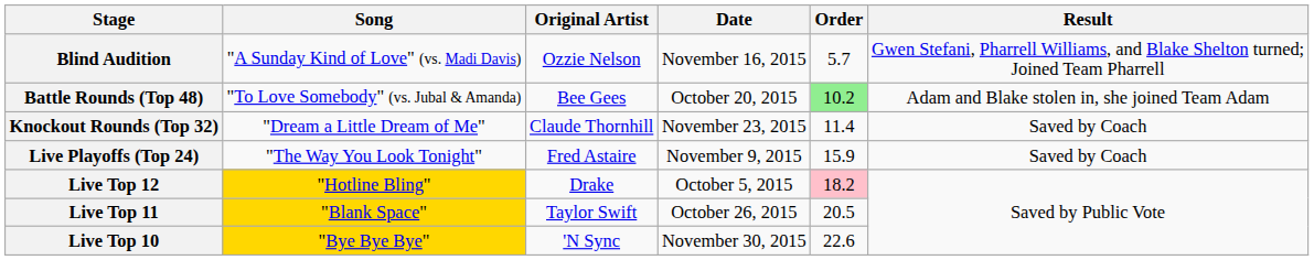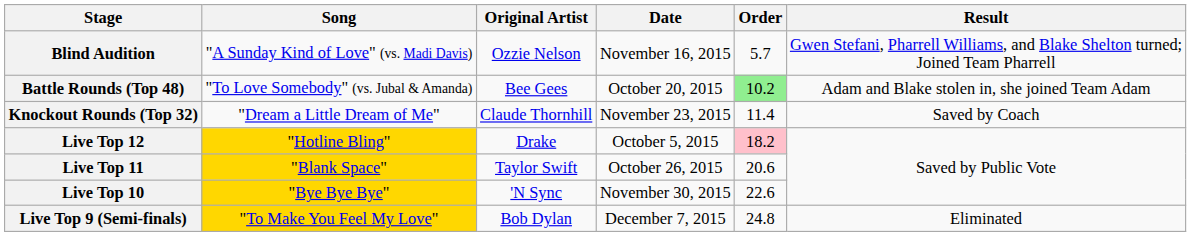 <table class="wikitable" style="text-align:center; font-size:90%; line-height:16px;">
 <tr>
 <th scope="col">Stage</th>
 <th scope="col">Song</th>
 <th scope="col">Original Artist</th>
 <th scope="col">Date</th>
 <th scope="col">Order</th>
 <th scope="col">Result</th>
 </tr>
 <tr>
 <th scope="row">Blind Audition</th>
 <td>"<a href='#'>A Sunday Kind of Love</a>"  <small>(vs. <a href='#'>Madi Davis</a>)</small></td>
 <td><a href='#'>Ozzie Nelson</a></td>
 <td>November 16, 2015</td>
 <td>5.7</td>
 <td><a href='#'>Gwen Stefani</a>, <a href='#'>Pharrell Williams</a>, and <a href='#'>Blake Shelton</a> turned;<br>Joined Team Pharrell</td>
 </tr>
 <tr>
 <th scope="row">Battle Rounds (Top 48)</th>
 <td>"<a href='#'>To Love Somebody</a>" <small>(vs. Jubal & Amanda)</small></td>
 <td><a href='#'>Bee Gees</a></td>
 <td>October 20, 2015</td>
 <td style="background: lightgreen;">10.2</td>
 <td>Adam and Blake stolen in, she joined Team Adam</td>
 </tr>
 <tr>
 <th scope="row">Knockout Rounds (Top 32)</th>
 <td>"<a href='#'>Dream a Little Dream of Me</a>"</td>
 <td><a href='#'>Claude Thornhill</a></td>
 <td>November 23, 2015</td>
 <td>11.4</td>
 <td>Saved by Coach</td>
 </tr>
 <tr>
-<th scope="row">Live Playoffs (Top 24)</th>
-<td>"<a href='#'>The Way You Look Tonight</a>"</td>
-<td><a href='#'>Fred Astaire</a></td>
-<td>November 9, 2015</td>
-<td>15.9</td>
-<td>Saved by Coach</td>
-</tr>
-<tr>
 <th scope="row">Live Top 12</th>
 <td style="background:gold;">"<a href='#'>Hotline Bling</a>"</td>
 <td><a href='#'>Drake</a></td>
 <td>October 5, 2015</td>
 <td style="background: pink;">18.2</td>
 <td rowspan=3>Saved by Public Vote</td>
 </tr>
 <tr>
 <th scope="row">Live Top 11</th>
 <td style="background:gold;">"<a href='#'>Blank Space</a>"</td>
 <td><a href='#'>Taylor Swift</a></td>
 <td>October 26, 2015</td>
-<td>20.5</td>
+<td>20.6</td>
 </tr>
 <tr>
 <th scope="row">Live Top 10</th>
 <td style="background:gold;">"<a href='#'>Bye Bye Bye</a>"</td>
 <td><a href='#'>'N Sync</a></td>
 <td>November 30, 2015</td>
 <td>22.6</td>
 </tr>
+<tr>
+<th>Live Top 9 (Semi-finals)</th>
+<td style="background:gold;">"<a href='#'>To Make You Feel My Love</a>"</td>
+<td><a href='#'>Bob Dylan</a></td>
+<td>December 7, 2015</td>
+<td>24.8</td>
+<td>Eliminated</td>
+</tr>
 </table>
